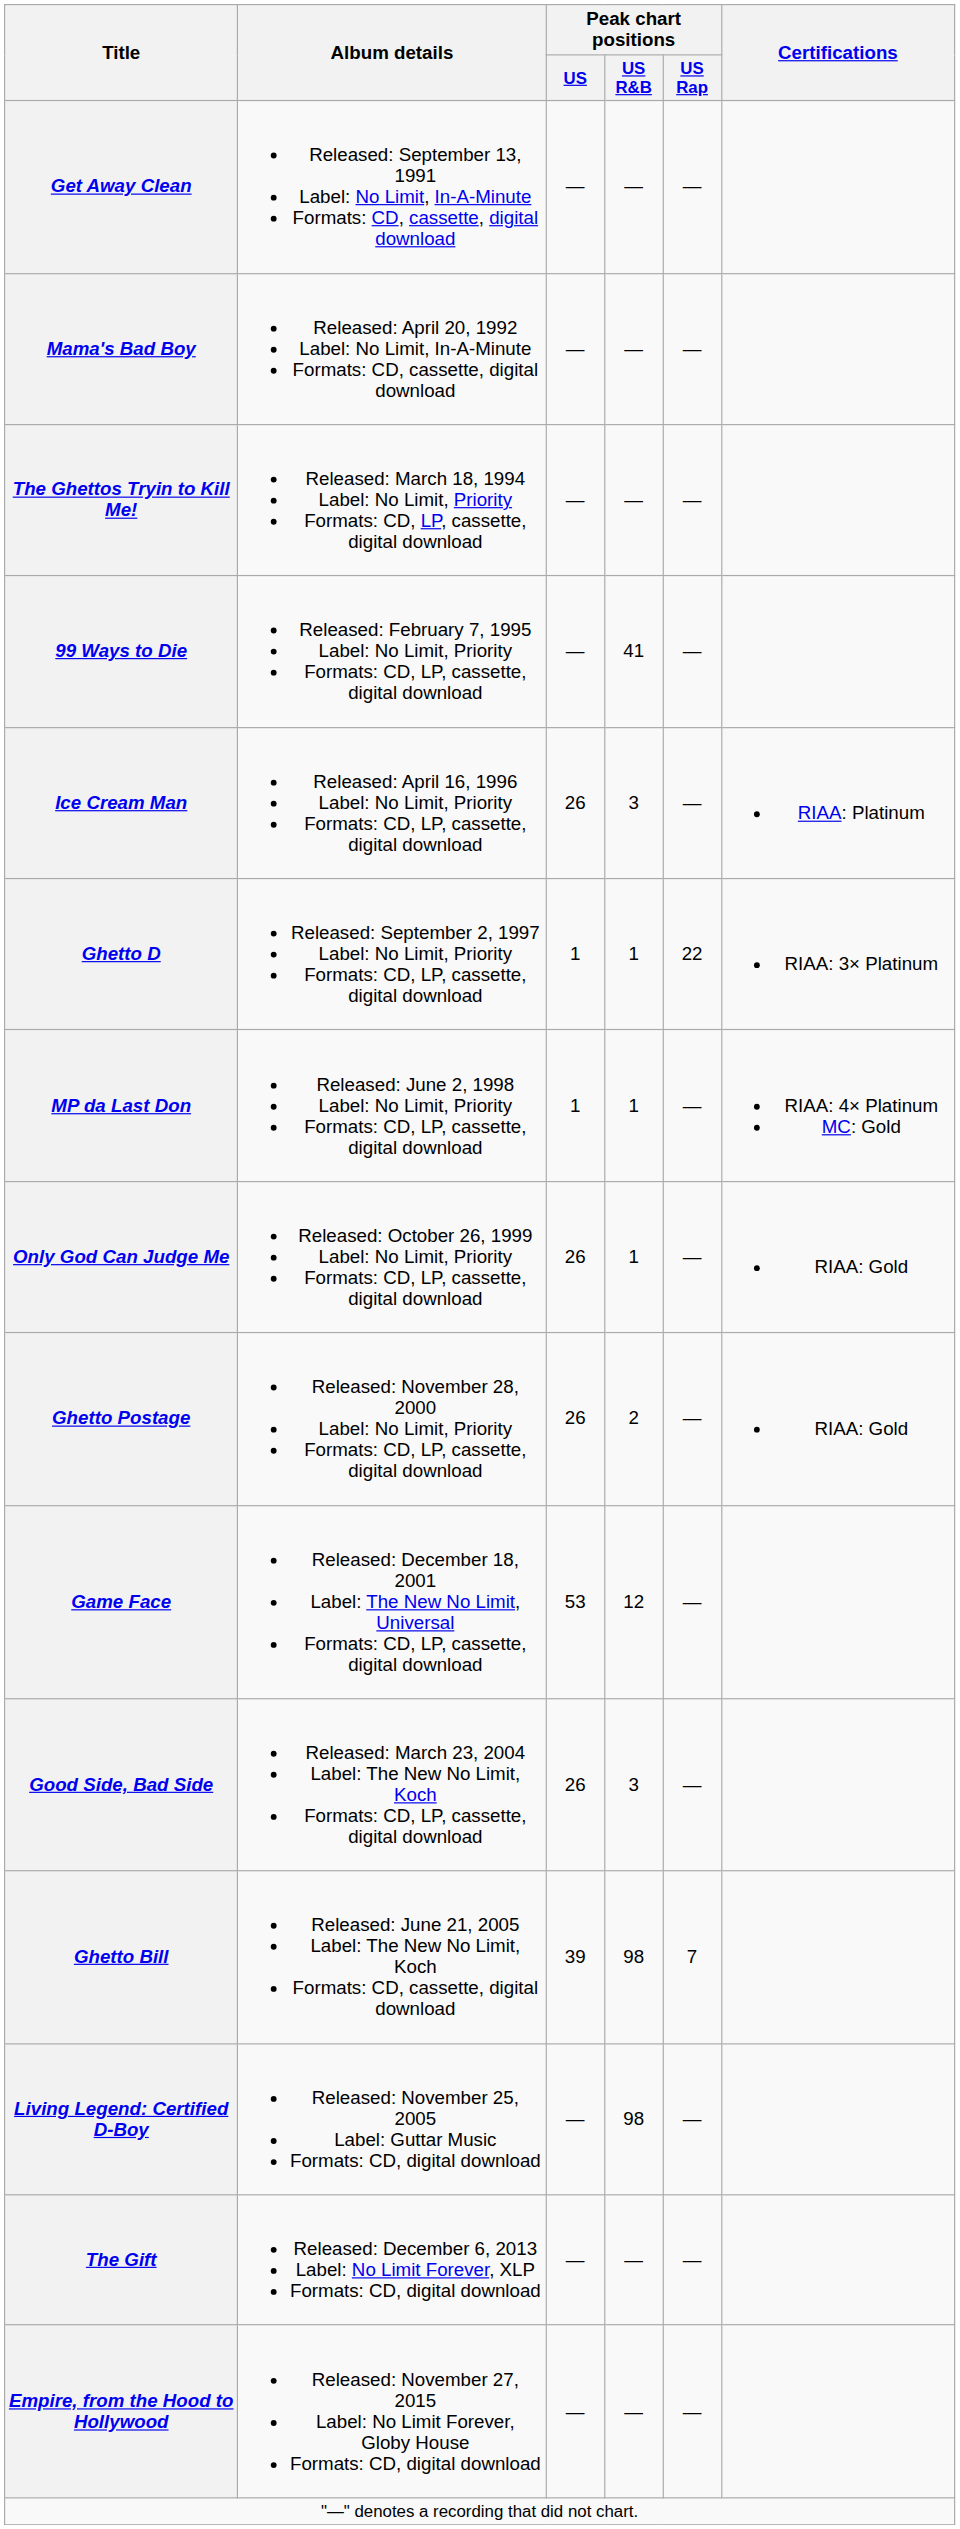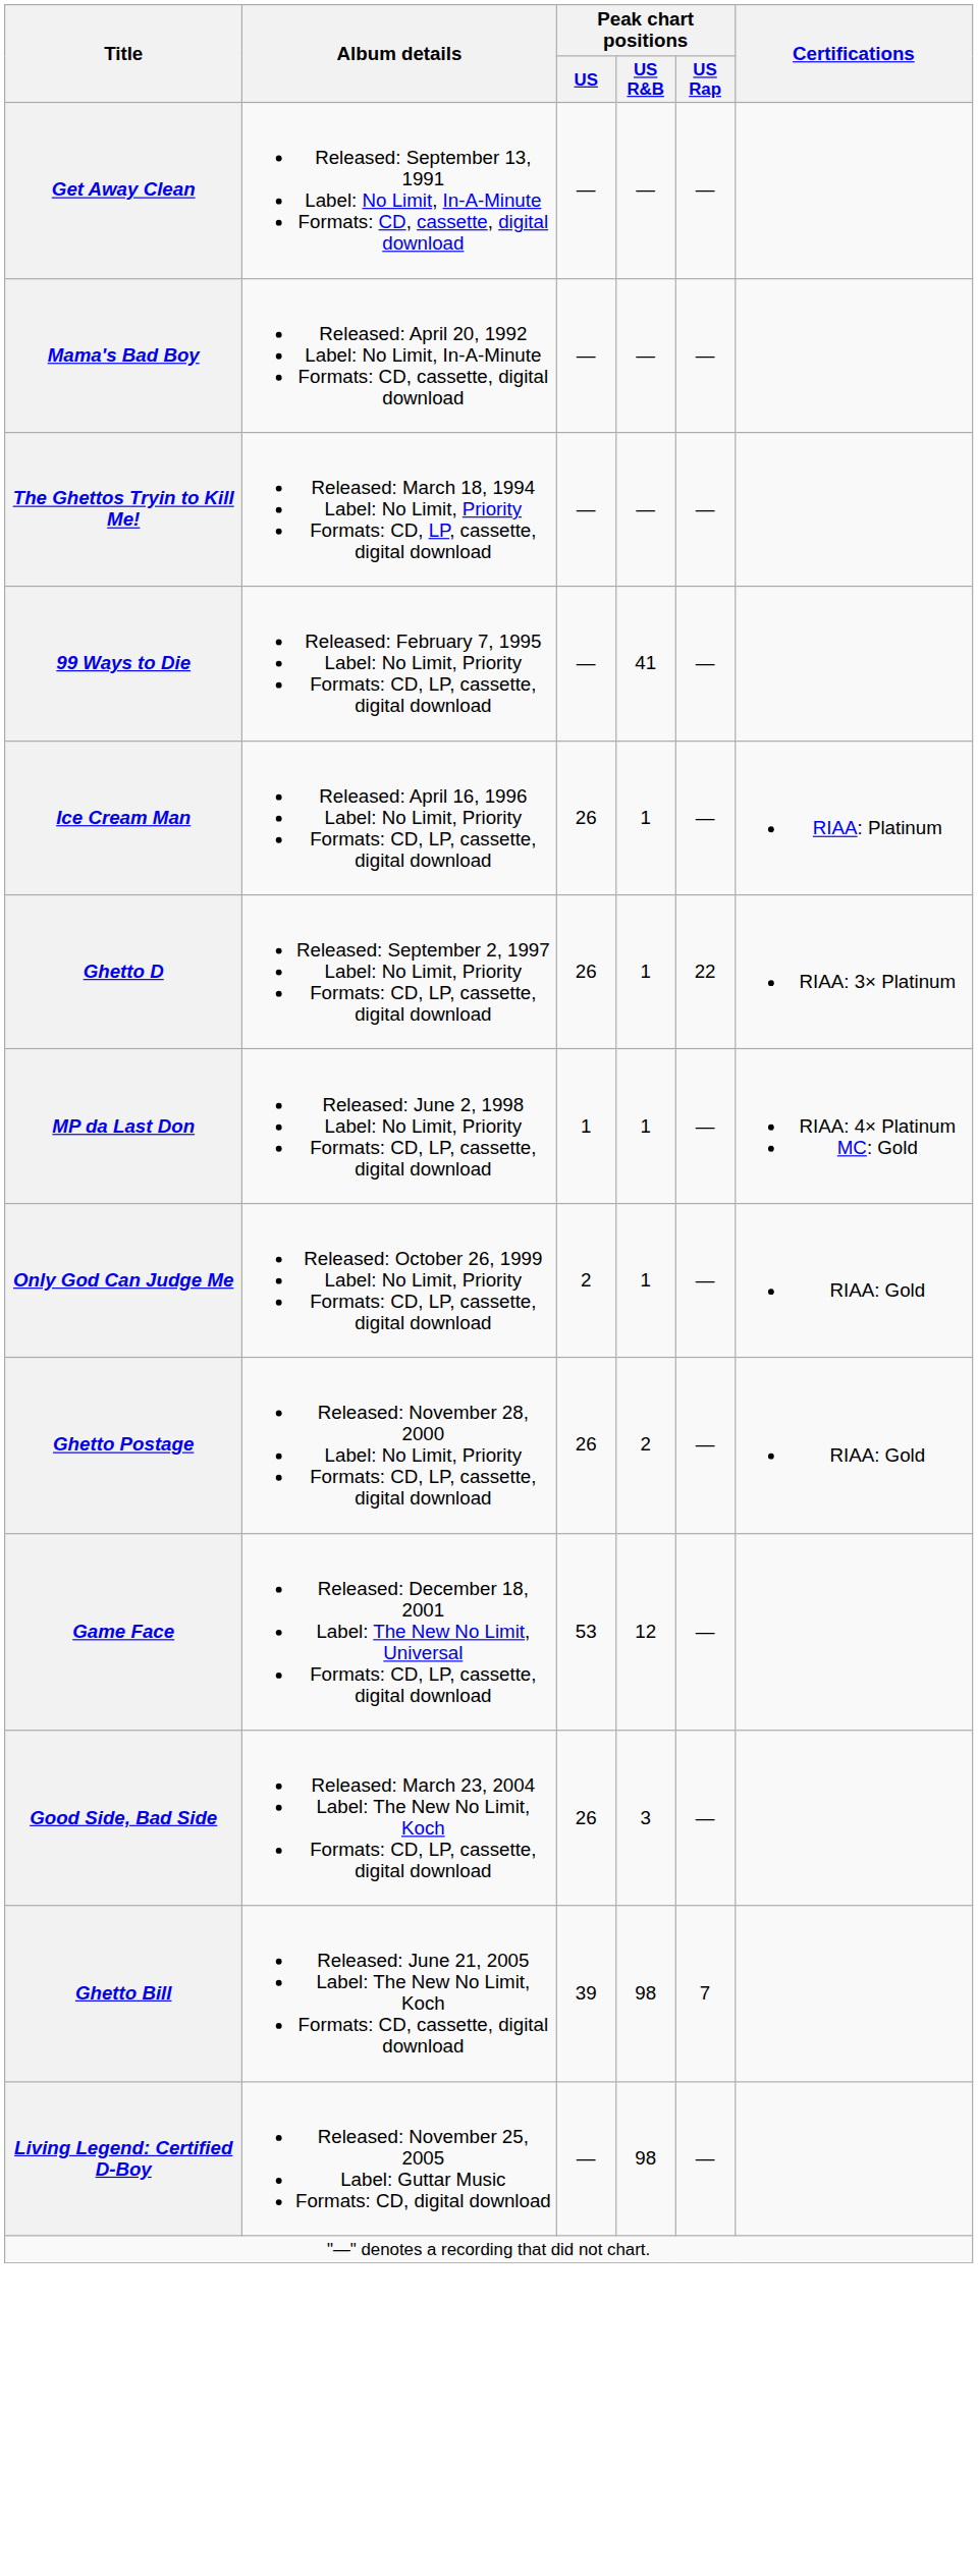 <table class="wikitable plainrowheaders" style="text-align:center;">
 <tr>
 <th scope="col" rowspan="2" style="width:12em;">Title</th>
 <th scope="col" rowspan="2" style="width:16em;">Album details</th>
 <th scope="col" colspan="3">Peak chart positions</th>
 <th scope="col" rowspan="2" style="width:12em;"><a href='#'>Certifications</a></th>
 </tr>
 <tr>
 <th style="width:3em;font-size:90%;"><a href='#'>US</a><br></th>
 <th style="width:3em;font-size:90%;"><a href='#'>US R&B</a><br></th>
 <th style="width:3em;font-size:90%;"><a href='#'>US Rap</a><br></th>
 </tr>
 <tr>
 <th scope="row"><em><a href='#'>Get Away Clean</a></em></th>
 <td><br><ul><li>Released: September 13, 1991</li><li>Label: <a href='#'>No Limit</a>, <a href='#'>In-A-Minute</a></li><li>Formats: <a href='#'>CD</a>, <a href='#'>cassette</a>, <a href='#'>digital download</a></li></ul></td>
 <td>—</td>
 <td>—</td>
 <td>—</td>
 <td></td>
 </tr>
 <tr>
 <th scope="row"><em><a href='#'>Mama's Bad Boy</a></em></th>
 <td><br><ul><li>Released: April 20, 1992</li><li>Label: No Limit, In-A-Minute</li><li>Formats: CD, cassette, digital download</li></ul></td>
 <td>—</td>
 <td>—</td>
 <td>—</td>
 <td></td>
 </tr>
 <tr>
 <th scope="row"><em><a href='#'>The Ghettos Tryin to Kill Me!</a></em></th>
 <td><br><ul><li>Released: March 18, 1994</li><li>Label: No Limit, <a href='#'>Priority</a></li><li>Formats: CD, <a href='#'>LP</a>, cassette, digital download</li></ul></td>
 <td>—</td>
 <td>—</td>
 <td>—</td>
 <td></td>
 </tr>
 <tr>
 <th scope="row"><em><a href='#'>99 Ways to Die</a></em></th>
 <td><br><ul><li>Released: February 7, 1995</li><li>Label: No Limit, Priority</li><li>Formats: CD, LP, cassette, digital download</li></ul></td>
 <td>—</td>
 <td>41</td>
 <td>—</td>
 <td></td>
 </tr>
 <tr>
 <th scope="row"><em><a href='#'>Ice Cream Man</a></em></th>
 <td><br><ul><li>Released: April 16, 1996</li><li>Label: No Limit, Priority</li><li>Formats: CD, LP, cassette, digital download</li></ul></td>
 <td>26</td>
-<td>3</td>
+<td>1</td>
 <td>—</td>
 <td><br><ul><li><a href='#'>RIAA</a>: Platinum</li></ul></td>
 </tr>
 <tr>
 <th scope="row"><em><a href='#'>Ghetto D</a></em></th>
 <td><br><ul><li>Released: September 2, 1997</li><li>Label: No Limit, Priority</li><li>Formats: CD, LP, cassette, digital download</li></ul></td>
-<td>1</td>
+<td>26</td>
 <td>1</td>
 <td>22</td>
 <td><br><ul><li>RIAA: 3× Platinum</li></ul></td>
 </tr>
 <tr>
 <th scope="row"><em><a href='#'>MP da Last Don</a></em></th>
 <td><br><ul><li>Released: June 2, 1998</li><li>Label: No Limit, Priority</li><li>Formats: CD, LP, cassette, digital download</li></ul></td>
 <td>1</td>
 <td>1</td>
 <td>—</td>
 <td><br><ul><li>RIAA: 4× Platinum</li><li><a href='#'>MC</a>: Gold</li></ul></td>
 </tr>
 <tr>
 <th scope="row"><em><a href='#'>Only God Can Judge Me</a></em></th>
 <td><br><ul><li>Released: October 26, 1999</li><li>Label: No Limit, Priority</li><li>Formats: CD, LP, cassette, digital download</li></ul></td>
-<td>26</td>
+<td>2</td>
 <td>1</td>
 <td>—</td>
 <td><br><ul><li>RIAA: Gold</li></ul></td>
 </tr>
 <tr>
 <th scope="row"><em><a href='#'>Ghetto Postage</a></em></th>
 <td><br><ul><li>Released: November 28, 2000</li><li>Label: No Limit, Priority</li><li>Formats: CD, LP, cassette, digital download</li></ul></td>
 <td>26</td>
 <td>2</td>
 <td>—</td>
 <td><br><ul><li>RIAA: Gold</li></ul></td>
 </tr>
 <tr>
 <th scope="row"><em><a href='#'>Game Face</a></em></th>
 <td><br><ul><li>Released: December 18, 2001</li><li>Label: <a href='#'>The New No Limit</a>, <a href='#'>Universal</a></li><li>Formats: CD, LP, cassette, digital download</li></ul></td>
 <td>53</td>
 <td>12</td>
 <td>—</td>
 <td></td>
 </tr>
 <tr>
 <th scope="row"><em><a href='#'>Good Side, Bad Side</a></em></th>
 <td><br><ul><li>Released: March 23, 2004</li><li>Label: The New No Limit, <a href='#'>Koch</a></li><li>Formats: CD, LP, cassette, digital download</li></ul></td>
 <td>26</td>
 <td>3</td>
 <td>—</td>
 <td></td>
 </tr>
 <tr>
 <th scope="row"><em><a href='#'>Ghetto Bill</a></em></th>
 <td><br><ul><li>Released: June 21, 2005</li><li>Label: The New No Limit, Koch</li><li>Formats: CD, cassette, digital download</li></ul></td>
 <td>39</td>
 <td>98</td>
 <td>7</td>
 <td></td>
 </tr>
 <tr>
 <th scope="row"><em><a href='#'>Living Legend: Certified D-Boy</a></em></th>
 <td><br><ul><li>Released: November 25, 2005</li><li>Label: Guttar Music</li><li>Formats: CD, digital download</li></ul></td>
 <td>—</td>
 <td>98</td>
 <td>—</td>
 <td></td>
 </tr>
 <tr>
-<th scope="row"><em><a href='#'>The Gift</a></em></th>
-<td><br><ul><li>Released: December 6, 2013</li><li>Label: <a href='#'>No Limit Forever</a>, XLP</li><li>Formats: CD, digital download</li></ul></td>
-<td>—</td>
-<td>—</td>
-<td>—</td>
-<td></td>
-</tr>
-<tr>
-<th scope="row"><em><a href='#'>Empire, from the Hood to Hollywood</a></em></th>
-<td><br><ul><li>Released: November 27, 2015</li><li>Label: No Limit Forever, Globy House</li><li>Formats: CD, digital download</li></ul></td>
-<td>—</td>
-<td>—</td>
-<td>—</td>
-<td></td>
-</tr>
-<tr>
 <td colspan="6" style="font-size:90%">"—" denotes a recording that did not chart.</td>
 </tr>
 </table>
